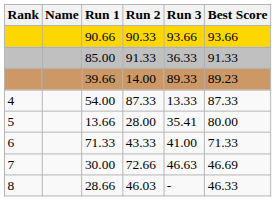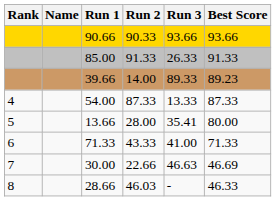 <table class="wikitable">
 <tr>
 <th>Rank</th>
 <th>Name</th>
 <th>Run 1</th>
 <th>Run 2</th>
 <th>Run 3</th>
 <th>Best Score</th>
 </tr>
 <tr style="background:gold;">
 <td></td>
 <td></td>
 <td>90.66</td>
 <td>90.33</td>
 <td>93.66</td>
 <td>93.66</td>
 </tr>
 <tr style="background:silver;">
 <td></td>
 <td></td>
 <td>85.00</td>
 <td>91.33</td>
-<td>36.33</td>
+<td>26.33</td>
 <td>91.33</td>
 </tr>
 <tr style="background:#cc9966;">
 <td></td>
 <td></td>
 <td>39.66</td>
 <td>14.00</td>
 <td>89.33</td>
 <td>89.23</td>
 </tr>
 <tr>
 <td>4</td>
 <td></td>
 <td>54.00</td>
 <td>87.33</td>
 <td>13.33</td>
 <td>87.33</td>
 </tr>
 <tr>
 <td>5</td>
 <td></td>
 <td>13.66</td>
 <td>28.00</td>
 <td>35.41</td>
 <td>80.00</td>
 </tr>
 <tr>
 <td>6</td>
 <td></td>
 <td>71.33</td>
 <td>43.33</td>
 <td>41.00</td>
 <td>71.33</td>
 </tr>
 <tr>
 <td>7</td>
 <td></td>
 <td>30.00</td>
-<td>72.66</td>
+<td>22.66</td>
 <td>46.63</td>
 <td>46.69</td>
 </tr>
 <tr>
 <td>8</td>
 <td></td>
 <td>28.66</td>
 <td>46.03</td>
 <td>-</td>
 <td>46.33</td>
 </tr>
 </table>
